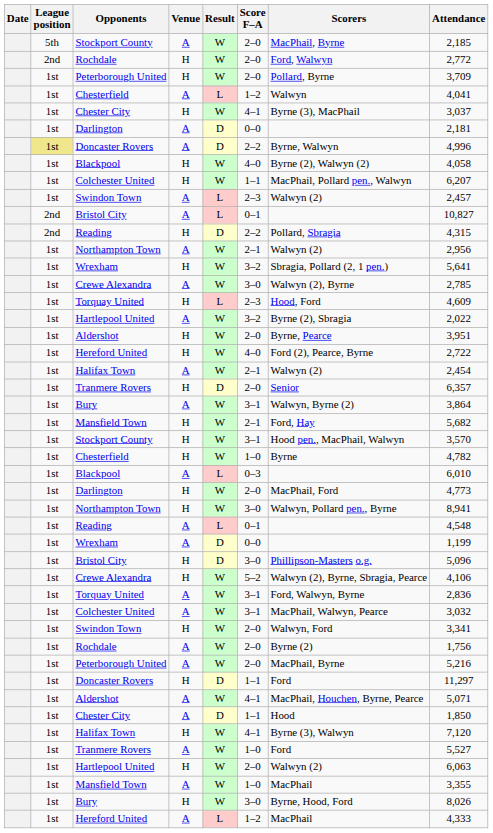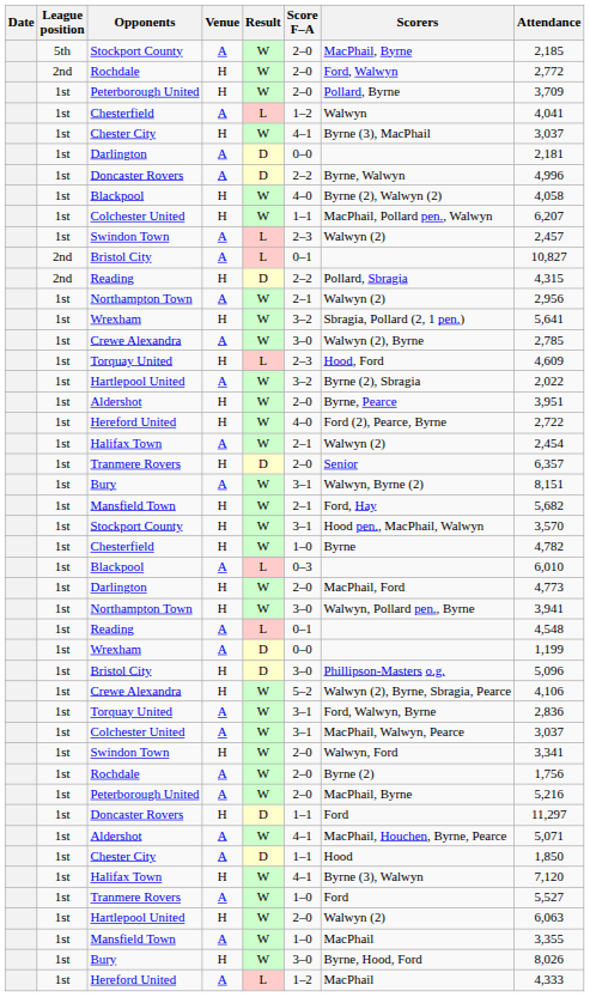 <table class="wikitable plainrowheaders sortable" style="text-align:center">
 <tr>
 <th scope=col>Date</th>
 <th scope=col>League<br>position</th>
 <th scope=col>Opponents</th>
 <th scope=col>Venue</th>
 <th scope=col>Result</th>
 <th scope=col>Score<br>F–A</th>
 <th scope=col class=unsortable>Scorers</th>
 <th scope=col>Attendance</th>
 </tr>
 <tr>
 <th scope=row></th>
 <td>5th</td>
 <td align=left><a href='#'>Stockport County</a></td>
 <td><a href='#'>A</a></td>
 <td style="background-color:#CCFFCC">W</td>
 <td>2–0</td>
 <td align=left><a href='#'>MacPhail</a>, <a href='#'>Byrne</a></td>
 <td>2,185</td>
 </tr>
 <tr>
 <th scope=row></th>
 <td>2nd</td>
 <td align=left><a href='#'>Rochdale</a></td>
 <td>H</td>
 <td style="background-color:#CCFFCC">W</td>
 <td>2–0</td>
 <td align=left><a href='#'>Ford</a>, <a href='#'>Walwyn</a></td>
 <td>2,772</td>
 </tr>
 <tr>
 <th scope=row></th>
 <td>1st</td>
 <td align=left><a href='#'>Peterborough United</a></td>
 <td>H</td>
 <td style="background-color:#CCFFCC">W</td>
 <td>2–0</td>
 <td align=left><a href='#'>Pollard</a>, Byrne</td>
 <td>3,709</td>
 </tr>
 <tr>
 <th scope=row></th>
 <td>1st</td>
 <td align=left><a href='#'>Chesterfield</a></td>
 <td><a href='#'>A</a></td>
 <td style="background-color:#FFCCCC">L</td>
 <td>1–2</td>
 <td align=left>Walwyn</td>
 <td>4,041</td>
 </tr>
 <tr>
 <th scope=row></th>
 <td>1st</td>
 <td align=left><a href='#'>Chester City</a></td>
 <td>H</td>
 <td style="background-color:#CCFFCC">W</td>
 <td>4–1</td>
 <td align=left>Byrne (3), MacPhail</td>
 <td>3,037</td>
 </tr>
 <tr>
 <th scope=row></th>
 <td>1st</td>
 <td align=left><a href='#'>Darlington</a></td>
 <td><a href='#'>A</a></td>
 <td style="background-color:#FFFFCC">D</td>
 <td>0–0</td>
 <td align=left></td>
 <td>2,181</td>
 </tr>
 <tr>
 <th scope=row></th>
-<td style="background: khaki;">1st</td>
+<td>1st</td>
 <td align=left><a href='#'>Doncaster Rovers</a></td>
 <td><a href='#'>A</a></td>
 <td style="background-color:#FFFFCC">D</td>
 <td>2–2</td>
 <td align=left>Byrne, Walwyn</td>
 <td>4,996</td>
 </tr>
 <tr>
 <th scope=row></th>
 <td>1st</td>
 <td align=left><a href='#'>Blackpool</a></td>
 <td>H</td>
 <td style="background-color:#CCFFCC">W</td>
 <td>4–0</td>
 <td align=left>Byrne (2), Walwyn (2)</td>
 <td>4,058</td>
 </tr>
 <tr>
 <th scope=row></th>
 <td>1st</td>
 <td align=left><a href='#'>Colchester United</a></td>
 <td>H</td>
 <td style="background-color:#CCFFCC">W</td>
 <td>1–1</td>
 <td align=left>MacPhail, Pollard <a href='#'>pen.</a>, Walwyn</td>
 <td>6,207</td>
 </tr>
 <tr>
 <th scope=row></th>
 <td>1st</td>
 <td align=left><a href='#'>Swindon Town</a></td>
 <td><a href='#'>A</a></td>
 <td style="background-color:#FFCCCC">L</td>
 <td>2–3</td>
 <td align=left>Walwyn (2)</td>
 <td>2,457</td>
 </tr>
 <tr>
 <th scope=row></th>
 <td>2nd</td>
 <td align=left><a href='#'>Bristol City</a></td>
 <td><a href='#'>A</a></td>
 <td style="background-color:#FFCCCC">L</td>
 <td>0–1</td>
 <td align=left></td>
 <td>10,827</td>
 </tr>
 <tr>
 <th scope=row></th>
 <td>2nd</td>
 <td align=left><a href='#'>Reading</a></td>
 <td>H</td>
 <td style="background-color:#FFFFCC">D</td>
 <td>2–2</td>
 <td align=left>Pollard, <a href='#'>Sbragia</a></td>
 <td>4,315</td>
 </tr>
 <tr>
 <th scope=row></th>
 <td>1st</td>
 <td align=left><a href='#'>Northampton Town</a></td>
 <td><a href='#'>A</a></td>
 <td style="background-color:#CCFFCC">W</td>
 <td>2–1</td>
 <td align=left>Walwyn (2)</td>
 <td>2,956</td>
 </tr>
 <tr>
 <th scope=row></th>
 <td>1st</td>
 <td align=left><a href='#'>Wrexham</a></td>
 <td>H</td>
 <td style="background-color:#CCFFCC">W</td>
 <td>3–2</td>
 <td align=left>Sbragia, Pollard (2, 1 <a href='#'>pen.</a>)</td>
 <td>5,641</td>
 </tr>
 <tr>
 <th scope=row></th>
 <td>1st</td>
 <td align=left><a href='#'>Crewe Alexandra</a></td>
 <td><a href='#'>A</a></td>
 <td style="background-color:#CCFFCC">W</td>
 <td>3–0</td>
 <td align=left>Walwyn (2), Byrne</td>
 <td>2,785</td>
 </tr>
 <tr>
 <th scope=row></th>
 <td>1st</td>
 <td align=left><a href='#'>Torquay United</a></td>
 <td>H</td>
 <td style="background-color:#FFCCCC">L</td>
 <td>2–3</td>
 <td align=left><a href='#'>Hood</a>, Ford</td>
 <td>4,609</td>
 </tr>
 <tr>
 <th scope=row></th>
 <td>1st</td>
 <td align=left><a href='#'>Hartlepool United</a></td>
 <td><a href='#'>A</a></td>
 <td style="background-color:#CCFFCC">W</td>
 <td>3–2</td>
 <td align=left>Byrne (2), Sbragia</td>
 <td>2,022</td>
 </tr>
 <tr>
 <th scope=row></th>
 <td>1st</td>
 <td align=left><a href='#'>Aldershot</a></td>
 <td>H</td>
 <td style="background-color:#CCFFCC">W</td>
 <td>2–0</td>
 <td align=left>Byrne, <a href='#'>Pearce</a></td>
 <td>3,951</td>
 </tr>
 <tr>
 <th scope=row></th>
 <td>1st</td>
 <td align=left><a href='#'>Hereford United</a></td>
 <td>H</td>
 <td style="background-color:#CCFFCC">W</td>
 <td>4–0</td>
 <td align=left>Ford (2), Pearce, Byrne</td>
 <td>2,722</td>
 </tr>
 <tr>
 <th scope=row></th>
 <td>1st</td>
 <td align=left><a href='#'>Halifax Town</a></td>
 <td><a href='#'>A</a></td>
 <td style="background-color:#CCFFCC">W</td>
 <td>2–1</td>
 <td align=left>Walwyn (2)</td>
 <td>2,454</td>
 </tr>
 <tr>
 <th scope=row></th>
 <td>1st</td>
 <td align=left><a href='#'>Tranmere Rovers</a></td>
 <td>H</td>
 <td style="background-color:#FFFFCC">D</td>
 <td>2–0</td>
 <td align=left><a href='#'>Senior</a></td>
 <td>6,357</td>
 </tr>
 <tr>
 <th scope=row></th>
 <td>1st</td>
 <td align=left><a href='#'>Bury</a></td>
 <td><a href='#'>A</a></td>
 <td style="background-color:#CCFFCC">W</td>
 <td>3–1</td>
 <td align=left>Walwyn, Byrne (2)</td>
-<td>3,864</td>
+<td>8,151</td>
 </tr>
 <tr>
 <th scope=row></th>
 <td>1st</td>
 <td align=left><a href='#'>Mansfield Town</a></td>
 <td>H</td>
 <td style="background-color:#CCFFCC">W</td>
 <td>2–1</td>
 <td align=left>Ford, <a href='#'>Hay</a></td>
 <td>5,682</td>
 </tr>
 <tr>
 <th scope=row></th>
 <td>1st</td>
 <td align=left><a href='#'>Stockport County</a></td>
 <td>H</td>
 <td style="background-color:#CCFFCC">W</td>
 <td>3–1</td>
 <td align=left>Hood <a href='#'>pen.</a>, MacPhail, Walwyn</td>
 <td>3,570</td>
 </tr>
 <tr>
 <th scope=row></th>
 <td>1st</td>
 <td align=left><a href='#'>Chesterfield</a></td>
 <td>H</td>
 <td style="background-color:#CCFFCC">W</td>
 <td>1–0</td>
 <td align=left>Byrne</td>
 <td>4,782</td>
 </tr>
 <tr>
 <th scope=row></th>
 <td>1st</td>
 <td align=left><a href='#'>Blackpool</a></td>
 <td><a href='#'>A</a></td>
 <td style="background-color:#FFCCCC">L</td>
 <td>0–3</td>
 <td align=left></td>
 <td>6,010</td>
 </tr>
 <tr>
 <th scope=row></th>
 <td>1st</td>
 <td align=left><a href='#'>Darlington</a></td>
 <td>H</td>
 <td style="background-color:#CCFFCC">W</td>
 <td>2–0</td>
 <td align=left>MacPhail, Ford</td>
 <td>4,773</td>
 </tr>
 <tr>
 <th scope=row></th>
 <td>1st</td>
 <td align=left><a href='#'>Northampton Town</a></td>
 <td>H</td>
 <td style="background-color:#CCFFCC">W</td>
 <td>3–0</td>
 <td align=left>Walwyn, Pollard <a href='#'>pen.</a>, Byrne</td>
-<td>8,941</td>
+<td>3,941</td>
 </tr>
 <tr>
 <th scope=row></th>
 <td>1st</td>
 <td align=left><a href='#'>Reading</a></td>
 <td><a href='#'>A</a></td>
 <td style="background-color:#FFCCCC">L</td>
 <td>0–1</td>
 <td align=left></td>
 <td>4,548</td>
 </tr>
 <tr>
 <th scope=row></th>
 <td>1st</td>
 <td align=left><a href='#'>Wrexham</a></td>
 <td><a href='#'>A</a></td>
 <td style="background-color:#FFFFCC">D</td>
 <td>0–0</td>
 <td align=left></td>
 <td>1,199</td>
 </tr>
 <tr>
 <th scope=row></th>
 <td>1st</td>
 <td align=left><a href='#'>Bristol City</a></td>
 <td>H</td>
 <td style="background-color:#FFFFCC">D</td>
 <td>3–0</td>
 <td align=left><a href='#'>Phillipson-Masters</a> <a href='#'>o.g.</a></td>
 <td>5,096</td>
 </tr>
 <tr>
 <th scope=row></th>
 <td>1st</td>
 <td align=left><a href='#'>Crewe Alexandra</a></td>
 <td>H</td>
 <td style="background-color:#CCFFCC">W</td>
 <td>5–2</td>
 <td align=left>Walwyn (2), Byrne, Sbragia, Pearce</td>
 <td>4,106</td>
 </tr>
 <tr>
 <th scope=row></th>
 <td>1st</td>
 <td align=left><a href='#'>Torquay United</a></td>
 <td><a href='#'>A</a></td>
 <td style="background-color:#CCFFCC">W</td>
 <td>3–1</td>
 <td align=left>Ford, Walwyn, Byrne</td>
 <td>2,836</td>
 </tr>
 <tr>
 <th scope=row></th>
 <td>1st</td>
 <td align=left><a href='#'>Colchester United</a></td>
 <td><a href='#'>A</a></td>
 <td style="background-color:#CCFFCC">W</td>
 <td>3–1</td>
 <td align=left>MacPhail, Walwyn, Pearce</td>
-<td>3,032</td>
+<td>3,037</td>
 </tr>
 <tr>
 <th scope=row></th>
 <td>1st</td>
 <td align=left><a href='#'>Swindon Town</a></td>
 <td>H</td>
 <td style="background-color:#CCFFCC">W</td>
 <td>2–0</td>
 <td align=left>Walwyn, Ford</td>
 <td>3,341</td>
 </tr>
 <tr>
 <th scope=row></th>
 <td>1st</td>
 <td align=left><a href='#'>Rochdale</a></td>
 <td><a href='#'>A</a></td>
 <td style="background-color:#CCFFCC">W</td>
 <td>2–0</td>
 <td align=left>Byrne (2)</td>
 <td>1,756</td>
 </tr>
 <tr>
 <th scope=row></th>
 <td>1st</td>
 <td align=left><a href='#'>Peterborough United</a></td>
 <td><a href='#'>A</a></td>
 <td style="background-color:#CCFFCC">W</td>
 <td>2–0</td>
 <td align=left>MacPhail, Byrne</td>
 <td>5,216</td>
 </tr>
 <tr>
 <th scope=row></th>
 <td>1st</td>
 <td align=left><a href='#'>Doncaster Rovers</a></td>
 <td>H</td>
 <td style="background-color:#FFFFCC">D</td>
 <td>1–1</td>
 <td align=left>Ford</td>
 <td>11,297</td>
 </tr>
 <tr>
 <th scope=row></th>
 <td>1st</td>
 <td align=left><a href='#'>Aldershot</a></td>
 <td><a href='#'>A</a></td>
 <td style="background-color:#CCFFCC">W</td>
 <td>4–1</td>
 <td align=left>MacPhail, <a href='#'>Houchen</a>, Byrne, Pearce</td>
 <td>5,071</td>
 </tr>
 <tr>
 <th scope=row></th>
 <td>1st</td>
 <td align=left><a href='#'>Chester City</a></td>
 <td><a href='#'>A</a></td>
 <td style="background-color:#FFFFCC">D</td>
 <td>1–1</td>
 <td align=left>Hood</td>
 <td>1,850</td>
 </tr>
 <tr>
 <th scope=row></th>
 <td>1st</td>
 <td align=left><a href='#'>Halifax Town</a></td>
 <td>H</td>
 <td style="background-color:#CCFFCC">W</td>
 <td>4–1</td>
 <td align=left>Byrne (3), Walwyn</td>
 <td>7,120</td>
 </tr>
 <tr>
 <th scope=row></th>
 <td>1st</td>
 <td align=left><a href='#'>Tranmere Rovers</a></td>
 <td><a href='#'>A</a></td>
 <td style="background-color:#CCFFCC">W</td>
 <td>1–0</td>
 <td align=left>Ford</td>
 <td>5,527</td>
 </tr>
 <tr>
 <th scope=row></th>
 <td>1st</td>
 <td align=left><a href='#'>Hartlepool United</a></td>
 <td>H</td>
 <td style="background-color:#CCFFCC">W</td>
 <td>2–0</td>
 <td align=left>Walwyn (2)</td>
 <td>6,063</td>
 </tr>
 <tr>
 <th scope=row></th>
 <td>1st</td>
 <td align=left><a href='#'>Mansfield Town</a></td>
 <td><a href='#'>A</a></td>
 <td style="background-color:#CCFFCC">W</td>
 <td>1–0</td>
 <td align=left>MacPhail</td>
 <td>3,355</td>
 </tr>
 <tr>
 <th scope=row></th>
 <td>1st</td>
 <td align=left><a href='#'>Bury</a></td>
 <td>H</td>
 <td style="background-color:#CCFFCC">W</td>
 <td>3–0</td>
 <td align=left>Byrne, Hood, Ford</td>
 <td>8,026</td>
 </tr>
 <tr>
 <th scope=row></th>
 <td>1st</td>
 <td align=left><a href='#'>Hereford United</a></td>
 <td><a href='#'>A</a></td>
 <td style="background-color:#FFCCCC">L</td>
 <td>1–2</td>
 <td align=left>MacPhail</td>
 <td>4,333</td>
 </tr>
 </table>
